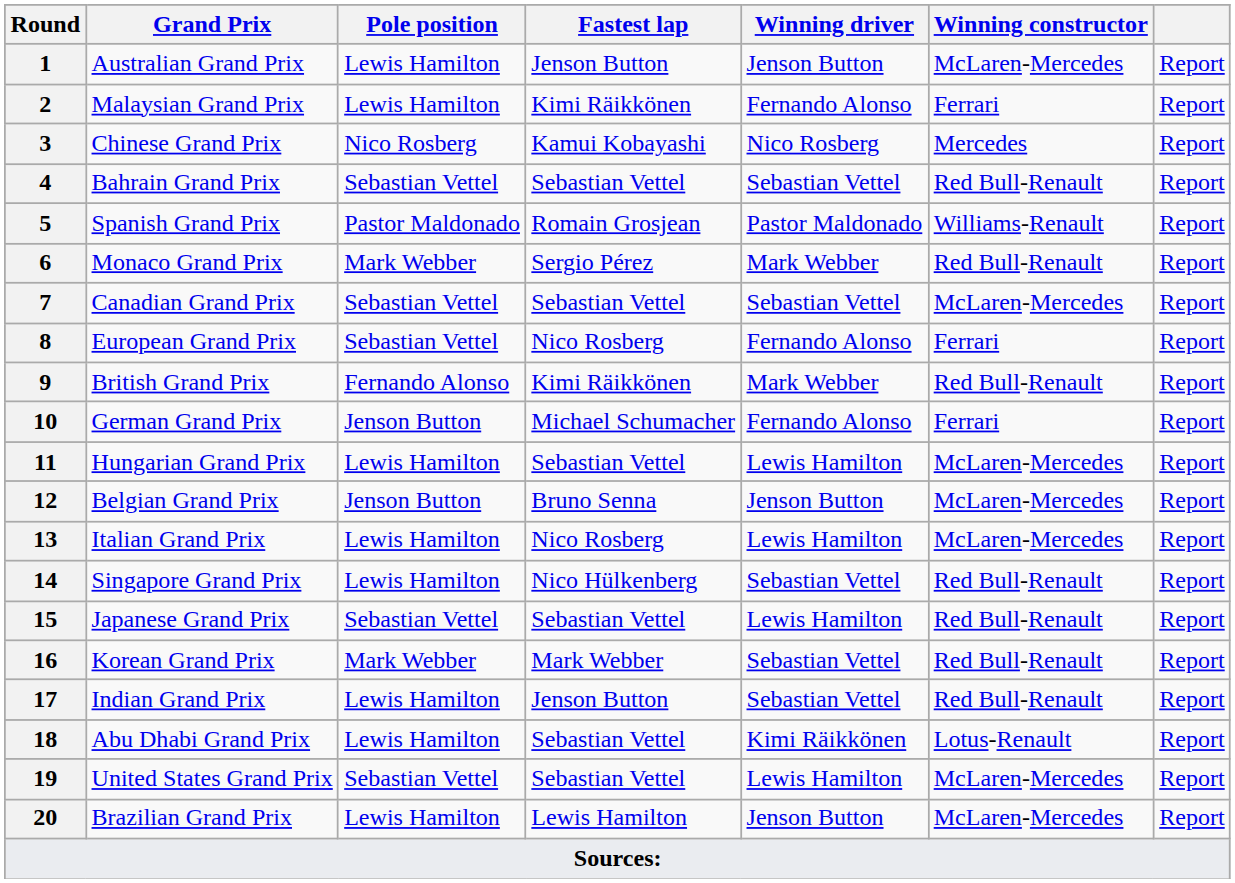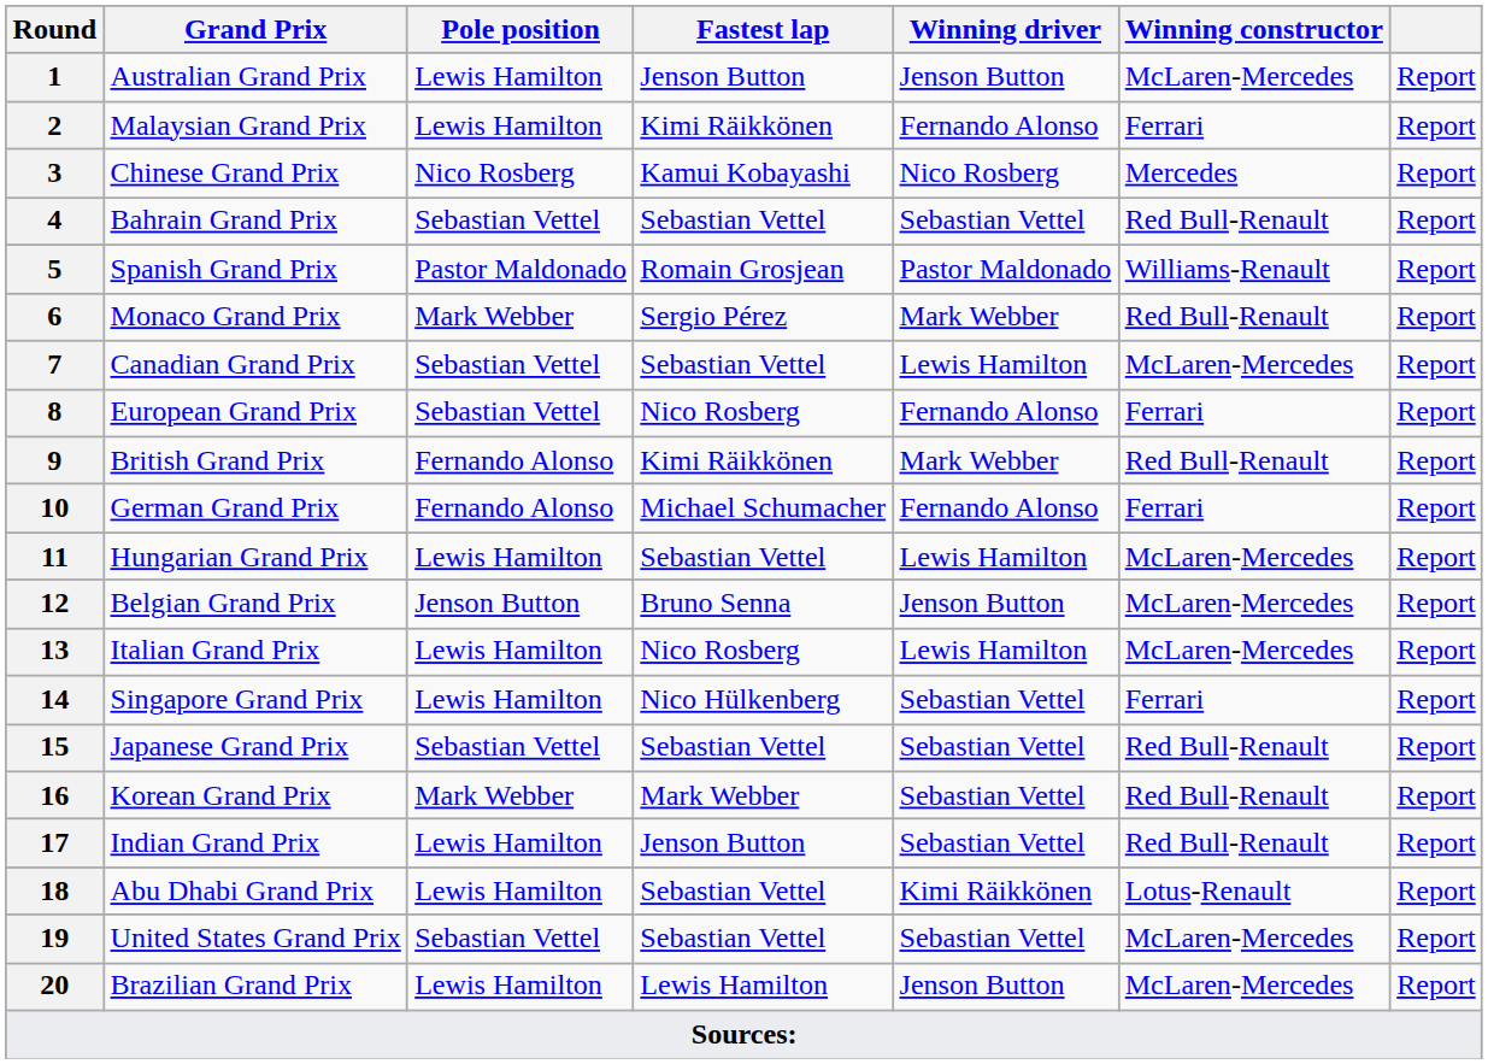 <table class="wikitable sortable" style="font-size:85%">
 <tr>
 <th scope="col">Round</th>
 <th scope="col"><a href='#'>Grand Prix</a></th>
 <th scope="col"><a href='#'>Pole position</a></th>
 <th scope="col"><a href='#'>Fastest lap</a></th>
 <th scope="col"><a href='#'>Winning driver</a></th>
 <th scope="col"><a href='#'>Winning constructor</a></th>
 <th scope="col" class="unsortable"></th>
 </tr>
 <tr>
 <th scope="row">1</th>
 <td> <a href='#'>Australian Grand Prix</a></td>
 <td data-sort-value="ham"> <a href='#'>Lewis Hamilton</a></td>
 <td data-sort-value="but"> <a href='#'>Jenson Button</a></td>
 <td data-sort-value="but"> <a href='#'>Jenson Button</a></td>
 <td nowrap data-sort-value="mcl"> <a href='#'>McLaren</a>-<a href='#'>Mercedes</a></td>
 <td><a href='#'>Report</a></td>
 </tr>
 <tr>
 <th scope="row">2</th>
 <td> <a href='#'>Malaysian Grand Prix</a></td>
 <td data-sort-value="ham"> <a href='#'>Lewis Hamilton</a></td>
 <td data-sort-value="rai"> <a href='#'>Kimi Räikkönen</a></td>
 <td nowrap data-sort-value="alo"> <a href='#'>Fernando Alonso</a></td>
 <td data-sort-value="fer"> <a href='#'>Ferrari</a></td>
 <td><a href='#'>Report</a></td>
 </tr>
 <tr>
 <th scope="row">3</th>
 <td> <a href='#'>Chinese Grand Prix</a></td>
 <td data-sort-value="ros"> <a href='#'>Nico Rosberg</a></td>
 <td data-sort-value="kob"> <a href='#'>Kamui Kobayashi</a></td>
 <td data-sort-value="ros"> <a href='#'>Nico Rosberg</a></td>
 <td data-sort-value="mer"> <a href='#'>Mercedes</a></td>
 <td><a href='#'>Report</a></td>
 </tr>
 <tr>
 <th scope="row">4</th>
 <td> <a href='#'>Bahrain Grand Prix</a></td>
 <td data-sort-value="vet"> <a href='#'>Sebastian Vettel</a></td>
 <td data-sort-value="vet"> <a href='#'>Sebastian Vettel</a></td>
 <td data-sort-value="vet"> <a href='#'>Sebastian Vettel</a></td>
 <td data-sort-value="red"> <a href='#'>Red Bull</a>-<a href='#'>Renault</a></td>
 <td><a href='#'>Report</a></td>
 </tr>
 <tr>
 <th scope="row">5</th>
 <td> <a href='#'>Spanish Grand Prix</a></td>
 <td nowrap data-sort-value="mal"> <a href='#'>Pastor Maldonado</a></td>
 <td data-sort-value="gro"> <a href='#'>Romain Grosjean</a></td>
 <td nowrap data-sort-value="mal"> <a href='#'>Pastor Maldonado</a></td>
 <td data-sort-value="wil"> <a href='#'>Williams</a>-<a href='#'>Renault</a></td>
 <td><a href='#'>Report</a></td>
 </tr>
 <tr>
 <th scope="row">6</th>
 <td> <a href='#'>Monaco Grand Prix</a></td>
 <td data-sort-value="web"> <a href='#'>Mark Webber</a></td>
 <td data-sort-value="per"> <a href='#'>Sergio Pérez</a></td>
 <td data-sort-value="web"> <a href='#'>Mark Webber</a></td>
 <td data-sort-value="red"> <a href='#'>Red Bull</a>-<a href='#'>Renault</a></td>
 <td><a href='#'>Report</a></td>
 </tr>
 <tr>
 <th scope="row">7</th>
 <td> <a href='#'>Canadian Grand Prix</a></td>
 <td data-sort-value="vet"> <a href='#'>Sebastian Vettel</a></td>
 <td data-sort-value="vet"> <a href='#'>Sebastian Vettel</a></td>
-<td data-sort-value="vet"> <a href='#'>Sebastian Vettel</a></td>
+<td data-sort-value="ham"> <a href='#'>Lewis Hamilton</a></td>
 <td data-sort-value="mcl"> <a href='#'>McLaren</a>-<a href='#'>Mercedes</a></td>
 <td><a href='#'>Report</a></td>
 </tr>
 <tr>
 <th scope="row">8</th>
 <td data-sort-value="eur"> <a href='#'>European Grand Prix</a></td>
 <td data-sort-value="vet"> <a href='#'>Sebastian Vettel</a></td>
 <td data-sort-value="ros"> <a href='#'>Nico Rosberg</a></td>
 <td data-sort-value="alo"> <a href='#'>Fernando Alonso</a></td>
 <td data-sort-value="fer"> <a href='#'>Ferrari</a></td>
 <td><a href='#'>Report</a></td>
 </tr>
 <tr>
 <th scope="row">9</th>
 <td data-sort-value="bri"> <a href='#'>British Grand Prix</a></td>
 <td data-sort-value="alo"> <a href='#'>Fernando Alonso</a></td>
 <td data-sort-value="rai"> <a href='#'>Kimi Räikkönen</a></td>
 <td data-sort-value="web"> <a href='#'>Mark Webber</a></td>
 <td data-sort-value="red"> <a href='#'>Red Bull</a>-<a href='#'>Renault</a></td>
 <td><a href='#'>Report</a></td>
 </tr>
 <tr>
 <th scope="row">10</th>
 <td> <a href='#'>German Grand Prix</a></td>
-<td data-sort-value="but"> <a href='#'>Jenson Button</a></td>
+<td data-sort-value="alo"> <a href='#'>Fernando Alonso</a></td>
 <td nowrap data-sort-value="sch"> <a href='#'>Michael Schumacher</a></td>
 <td data-sort-value="alo"> <a href='#'>Fernando Alonso</a></td>
 <td data-sort-value="fer"> <a href='#'>Ferrari</a></td>
 <td><a href='#'>Report</a></td>
 </tr>
 <tr>
 <th scope="row">11</th>
 <td> <a href='#'>Hungarian Grand Prix</a></td>
 <td data-sort-value="ham"> <a href='#'>Lewis Hamilton</a></td>
 <td data-sort-value="vet"> <a href='#'>Sebastian Vettel</a></td>
 <td data-sort-value="ham"> <a href='#'>Lewis Hamilton</a></td>
 <td data-sort-value="mcl"> <a href='#'>McLaren</a>-<a href='#'>Mercedes</a></td>
 <td><a href='#'>Report</a></td>
 </tr>
 <tr>
 <th scope="row">12</th>
 <td> <a href='#'>Belgian Grand Prix</a></td>
 <td data-sort-value="but"> <a href='#'>Jenson Button</a></td>
 <td data-sort-value="sen"> <a href='#'>Bruno Senna</a></td>
 <td data-sort-value="but"> <a href='#'>Jenson Button</a></td>
 <td data-sort-value="mcl"> <a href='#'>McLaren</a>-<a href='#'>Mercedes</a></td>
 <td><a href='#'>Report</a></td>
 </tr>
 <tr>
 <th scope="row">13</th>
 <td> <a href='#'>Italian Grand Prix</a></td>
 <td data-sort-value="ham"> <a href='#'>Lewis Hamilton</a></td>
 <td data-sort-value="ros"> <a href='#'>Nico Rosberg</a></td>
 <td data-sort-value="ham"> <a href='#'>Lewis Hamilton</a></td>
 <td data-sort-value="mcl"> <a href='#'>McLaren</a>-<a href='#'>Mercedes</a></td>
 <td><a href='#'>Report</a></td>
 </tr>
 <tr>
 <th scope="row">14</th>
 <td> <a href='#'>Singapore Grand Prix</a></td>
 <td data-sort-value="ham"> <a href='#'>Lewis Hamilton</a></td>
 <td data-sort-value="hul"> <a href='#'>Nico Hülkenberg</a></td>
 <td data-sort-value="vet"> <a href='#'>Sebastian Vettel</a></td>
-<td data-sort-value="red"> <a href='#'>Red Bull</a>-<a href='#'>Renault</a></td>
+<td data-sort-value="fer"> <a href='#'>Ferrari</a></td>
 <td><a href='#'>Report</a></td>
 </tr>
 <tr>
 <th scope="row">15</th>
 <td> <a href='#'>Japanese Grand Prix</a></td>
 <td data-sort-value="vet"> <a href='#'>Sebastian Vettel</a></td>
 <td data-sort-value="vet"> <a href='#'>Sebastian Vettel</a></td>
-<td data-sort-value="ham"> <a href='#'>Lewis Hamilton</a></td>
+<td data-sort-value="vet"> <a href='#'>Sebastian Vettel</a></td>
 <td data-sort-value="red"> <a href='#'>Red Bull</a>-<a href='#'>Renault</a></td>
 <td><a href='#'>Report</a></td>
 </tr>
 <tr>
 <th scope="row">16</th>
 <td data-sort-value="kor"> <a href='#'>Korean Grand Prix</a></td>
 <td data-sort-value="web"> <a href='#'>Mark Webber</a></td>
 <td data-sort-value="web"> <a href='#'>Mark Webber</a></td>
 <td data-sort-value="vet"> <a href='#'>Sebastian Vettel</a></td>
 <td data-sort-value="red"> <a href='#'>Red Bull</a>-<a href='#'>Renault</a></td>
 <td><a href='#'>Report</a></td>
 </tr>
 <tr>
 <th scope="row">17</th>
 <td> <a href='#'>Indian Grand Prix</a></td>
 <td data-sort-value="ham"> <a href='#'>Lewis Hamilton</a></td>
 <td data-sort-value="but"> <a href='#'>Jenson Button</a></td>
 <td data-sort-value="vet"> <a href='#'>Sebastian Vettel</a></td>
 <td data-sort-value="red"> <a href='#'>Red Bull</a>-<a href='#'>Renault</a></td>
 <td><a href='#'>Report</a></td>
 </tr>
 <tr>
 <th scope="row">18</th>
 <td data-sort-value="abu"> <a href='#'>Abu Dhabi Grand Prix</a></td>
 <td data-sort-value="ham"> <a href='#'>Lewis Hamilton</a></td>
 <td data-sort-value="vet"> <a href='#'>Sebastian Vettel</a></td>
 <td data-sort-value="rai"> <a href='#'>Kimi Räikkönen</a></td>
 <td data-sort-value="lot"> <a href='#'>Lotus</a>-<a href='#'>Renault</a></td>
 <td><a href='#'>Report</a></td>
 </tr>
 <tr>
 <th scope="row">19</th>
 <td nowrap> <a href='#'>United States Grand Prix</a></td>
 <td data-sort-value="vet"> <a href='#'>Sebastian Vettel</a></td>
 <td data-sort-value="vet"> <a href='#'>Sebastian Vettel</a></td>
-<td data-sort-value="ham"> <a href='#'>Lewis Hamilton</a></td>
+<td data-sort-value="vet"> <a href='#'>Sebastian Vettel</a></td>
 <td data-sort-value="mcl"> <a href='#'>McLaren</a>-<a href='#'>Mercedes</a></td>
 <td><a href='#'>Report</a></td>
 </tr>
 <tr>
 <th scope="row">20</th>
 <td> <a href='#'>Brazilian Grand Prix</a></td>
 <td data-sort-value="ham"> <a href='#'>Lewis Hamilton</a></td>
 <td data-sort-value="ham"> <a href='#'>Lewis Hamilton</a></td>
 <td data-sort-value="but"> <a href='#'>Jenson Button</a></td>
 <td data-sort-value="mcl"> <a href='#'>McLaren</a>-<a href='#'>Mercedes</a></td>
 <td><a href='#'>Report</a></td>
 </tr>
 <tr class="sortbottom">
 <td colspan="7" style="background-color:#EAECF0;text-align:center"><strong>Sources:</strong></td>
 </tr>
 </table>
